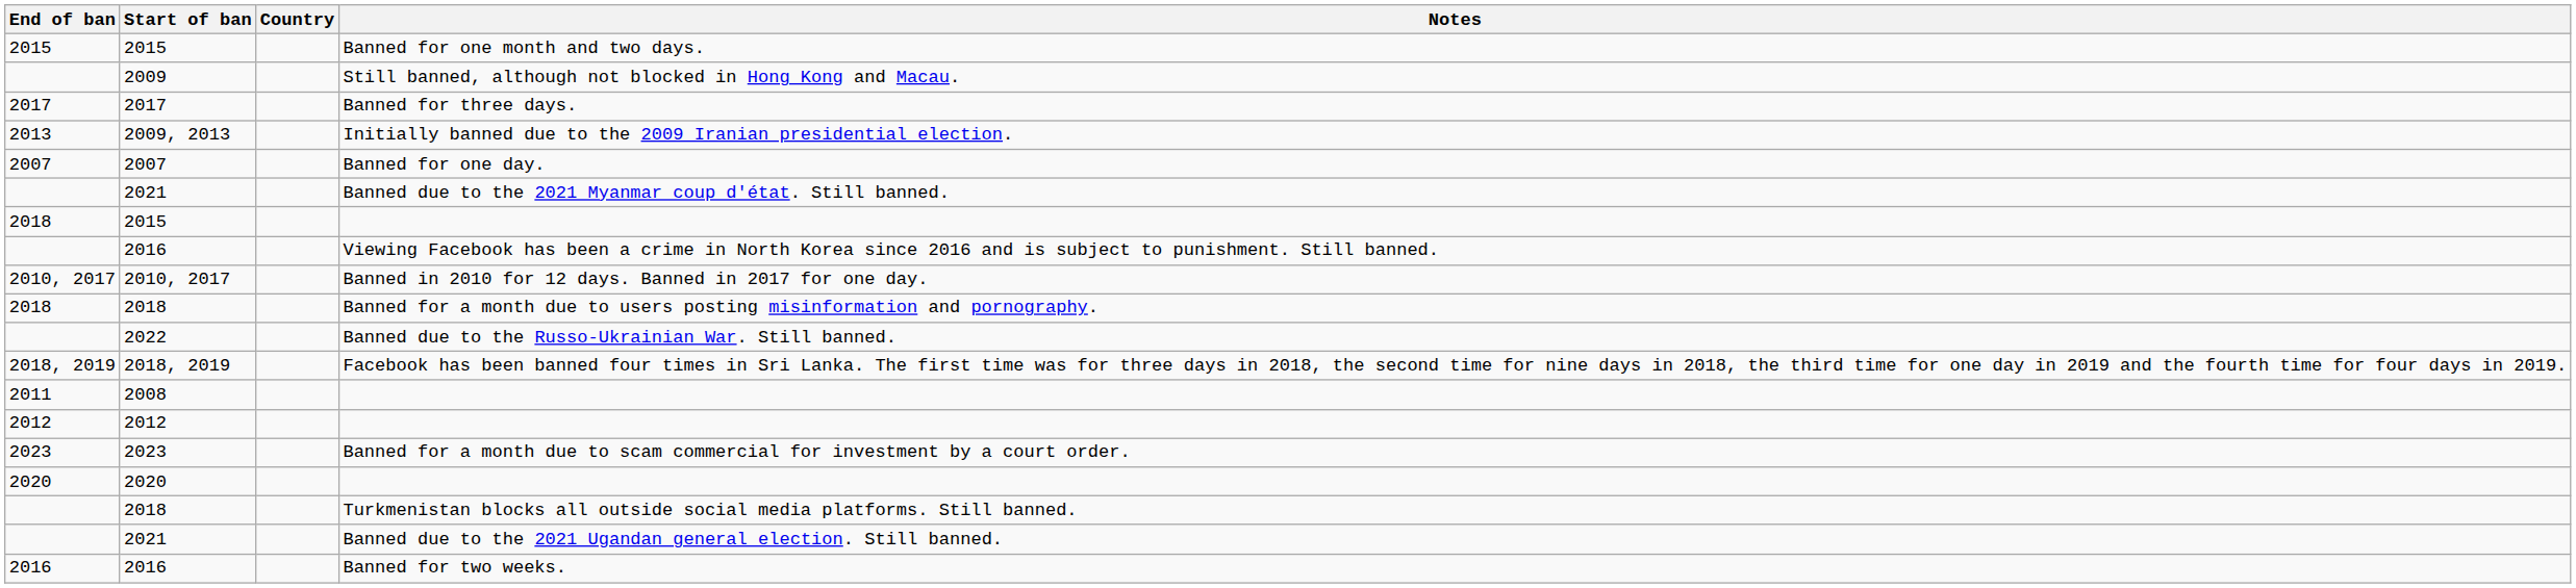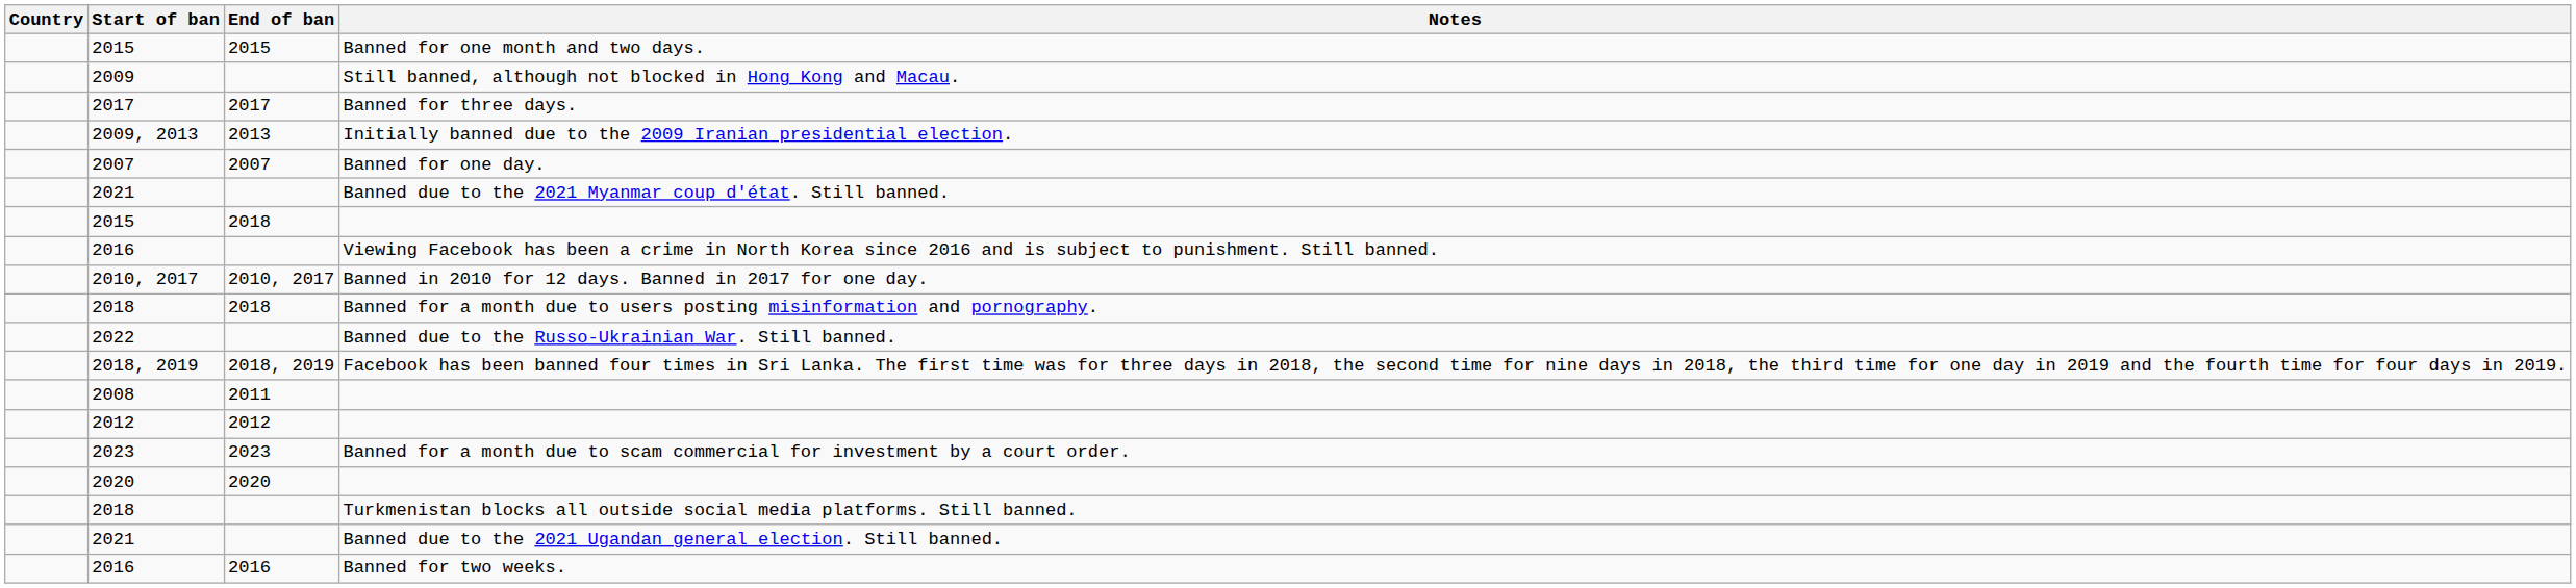 <table class="wikitable sortable">
 <tr>
+<th>Country</th>
+<th>Start of ban</th>
 <th>End of ban</th>
-<th>Start of ban</th>
-<th>Country</th>
 <th>Notes</th>
 </tr>
 <tr>
+<td></td>
 <td>2015</td>
 <td>2015</td>
-<td></td>
 <td>Banned for one month and two days.</td>
 </tr>
 <tr>
 <td></td>
 <td>2009</td>
 <td></td>
 <td>Still banned, although not blocked in <a href='#'>Hong Kong</a> and <a href='#'>Macau</a>.</td>
 </tr>
 <tr>
+<td></td>
 <td>2017</td>
 <td>2017</td>
-<td></td>
 <td>Banned for three days.</td>
 </tr>
 <tr>
+<td></td>
+<td>2009, 2013</td>
 <td>2013</td>
-<td>2009, 2013</td>
-<td></td>
 <td>Initially banned due to the <a href='#'>2009 Iranian presidential election</a>.</td>
 </tr>
 <tr>
+<td></td>
 <td>2007</td>
 <td>2007</td>
-<td></td>
 <td>Banned for one day.</td>
 </tr>
 <tr>
 <td></td>
 <td>2021</td>
 <td></td>
 <td>Banned due to the <a href='#'>2021 Myanmar coup d'état</a>. Still banned.</td>
 </tr>
 <tr>
+<td></td>
+<td>2015</td>
 <td>2018</td>
-<td>2015</td>
-<td></td>
 <td></td>
 </tr>
 <tr>
 <td></td>
 <td>2016</td>
 <td></td>
 <td>Viewing Facebook has been a crime in North Korea since 2016 and is subject to punishment. Still banned.</td>
 </tr>
 <tr>
+<td></td>
 <td>2010, 2017</td>
 <td>2010, 2017</td>
-<td></td>
 <td>Banned in 2010 for 12 days. Banned in 2017 for one day.</td>
 </tr>
 <tr>
+<td></td>
 <td>2018</td>
 <td>2018</td>
-<td></td>
 <td>Banned for a month due to users posting <a href='#'>misinformation</a> and <a href='#'>pornography</a>.</td>
 </tr>
 <tr>
 <td></td>
 <td>2022</td>
 <td></td>
 <td>Banned due to the <a href='#'>Russo-Ukrainian War</a>. Still banned.</td>
 </tr>
 <tr>
+<td></td>
 <td>2018, 2019</td>
 <td>2018, 2019</td>
-<td></td>
 <td>Facebook has been banned four times in Sri Lanka. The first time was for three days in 2018, the second time for nine days in 2018, the third time for one day in 2019 and the fourth time for four days in 2019.</td>
 </tr>
 <tr>
+<td></td>
+<td>2008</td>
 <td>2011</td>
-<td>2008</td>
-<td></td>
 <td></td>
 </tr>
 <tr>
+<td></td>
 <td>2012</td>
 <td>2012</td>
 <td></td>
-<td></td>
 </tr>
 <tr>
+<td></td>
 <td>2023</td>
 <td>2023</td>
-<td></td>
 <td>Banned for a month due to scam commercial for investment by a court order.</td>
 </tr>
 <tr>
+<td></td>
 <td>2020</td>
 <td>2020</td>
-<td></td>
 <td></td>
 </tr>
 <tr>
 <td></td>
 <td>2018</td>
 <td></td>
 <td>Turkmenistan blocks all outside social media platforms. Still banned.</td>
 </tr>
 <tr>
 <td></td>
 <td>2021</td>
 <td></td>
 <td>Banned due to the <a href='#'>2021 Ugandan general election</a>. Still banned.</td>
 </tr>
 <tr>
+<td></td>
 <td>2016</td>
 <td>2016</td>
-<td></td>
 <td>Banned for two weeks.</td>
 </tr>
 </table>
